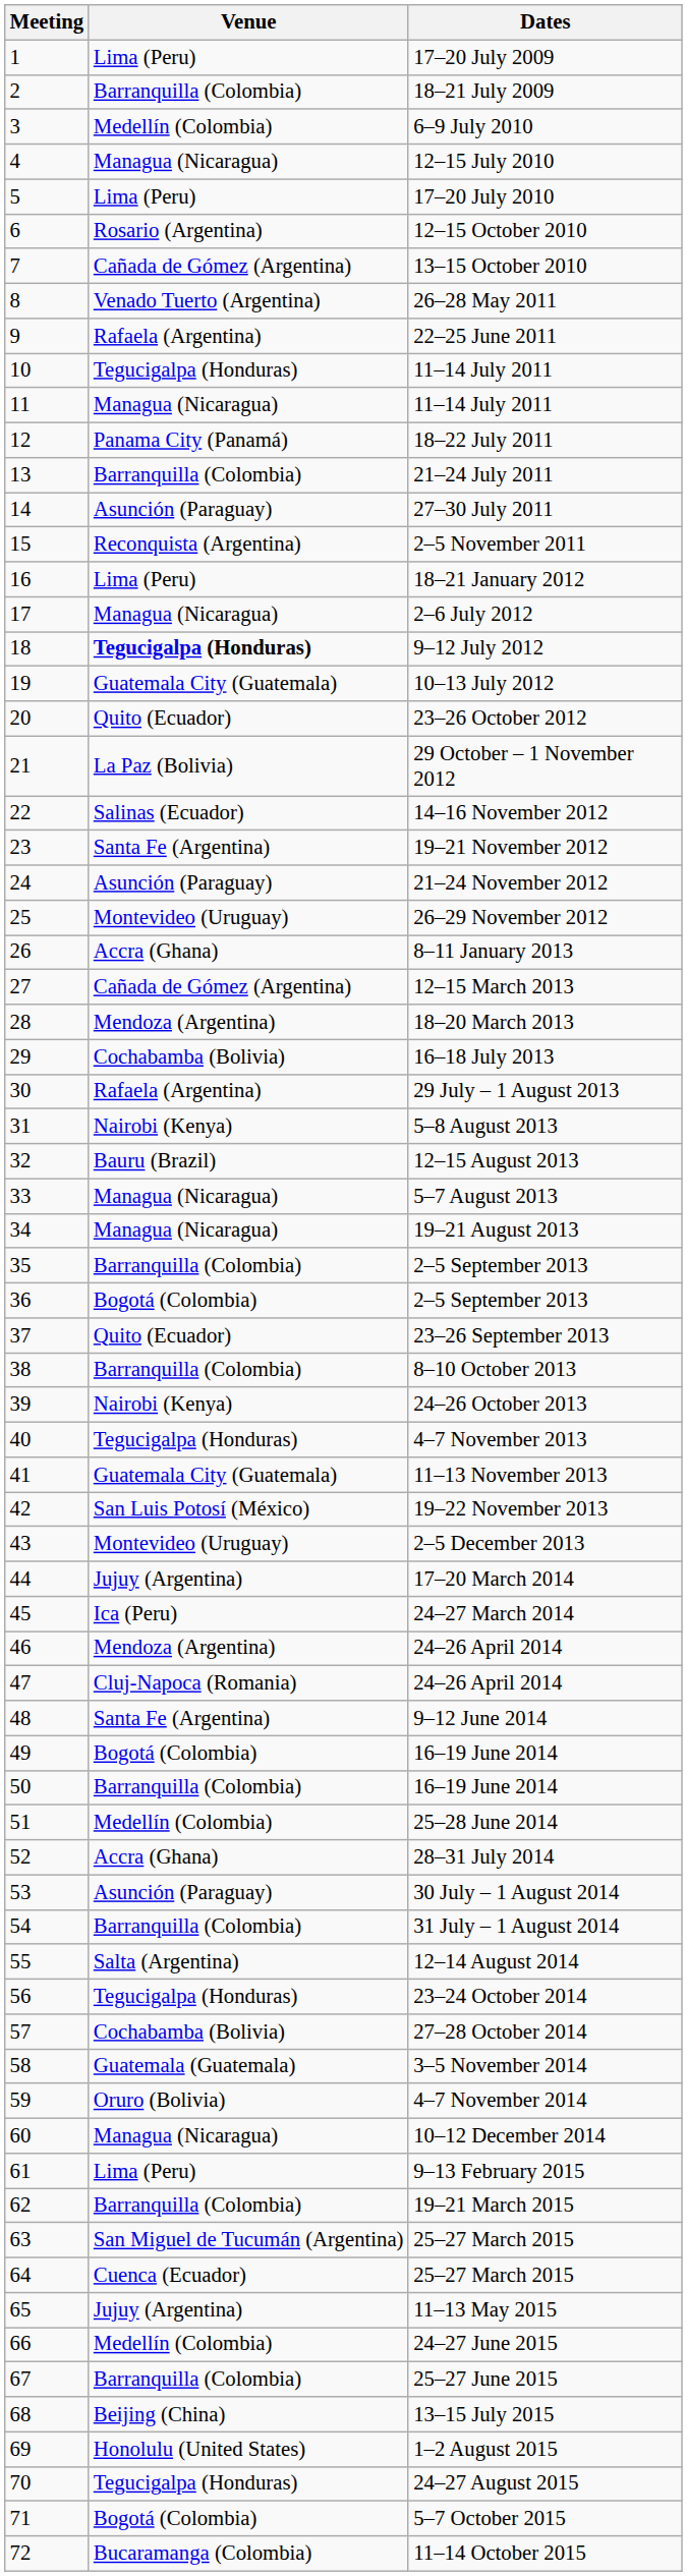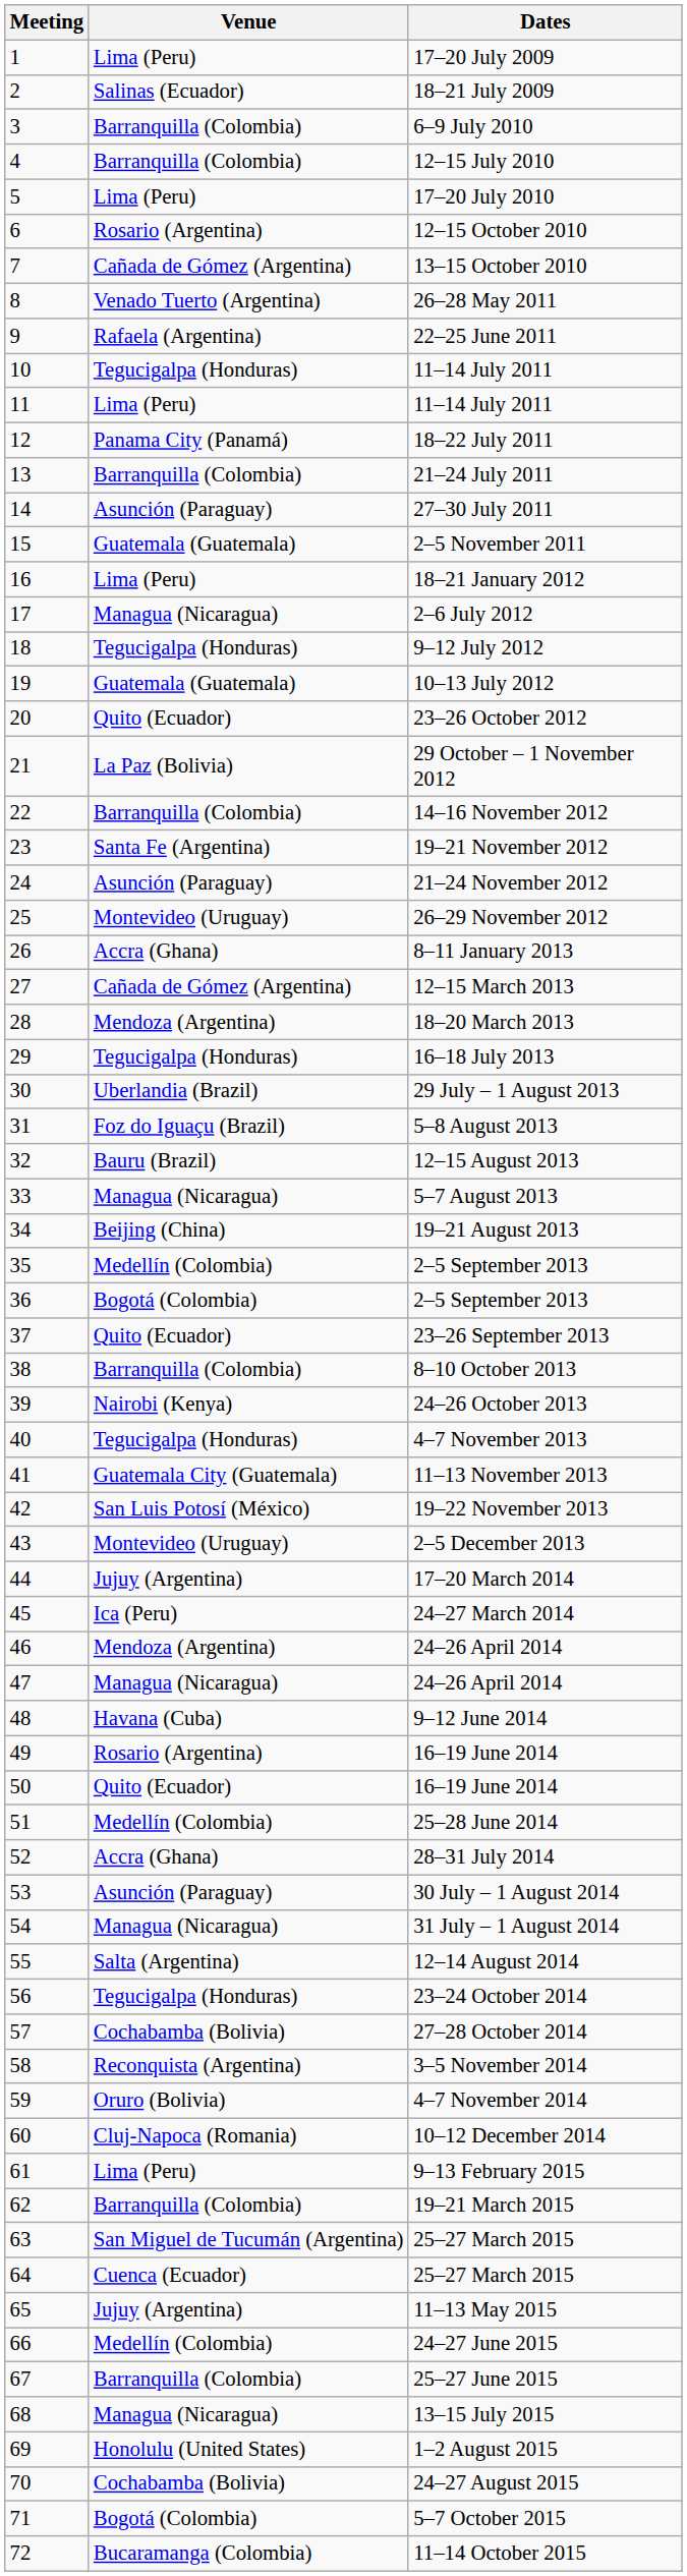 <table class="wikitable" style="font-size: 90%; text-align: left;">
 <tr>
 <th width=10>Meeting</th>
 <th>Venue</th>
 <th width=180>Dates</th>
 </tr>
 <tr>
 <td>1</td>
 <td><a href='#'>Lima</a> (Peru)</td>
 <td>17–20 July 2009</td>
 </tr>
 <tr>
 <td>2</td>
-<td><a href='#'>Barranquilla</a> (Colombia)</td>
+<td><a href='#'>Salinas</a> (Ecuador)</td>
 <td>18–21 July 2009</td>
 </tr>
 <tr>
 <td>3</td>
-<td><a href='#'>Medellín</a> (Colombia)</td>
+<td><a href='#'>Barranquilla</a> (Colombia)</td>
 <td>6–9 July 2010</td>
 </tr>
 <tr>
 <td>4</td>
-<td><a href='#'>Managua</a> (Nicaragua)</td>
+<td><a href='#'>Barranquilla</a> (Colombia)</td>
 <td>12–15 July 2010</td>
 </tr>
 <tr>
 <td>5</td>
 <td><a href='#'>Lima</a> (Peru)</td>
 <td>17–20 July 2010</td>
 </tr>
 <tr>
 <td>6</td>
 <td><a href='#'>Rosario</a> (Argentina)</td>
 <td>12–15 October 2010</td>
 </tr>
 <tr>
 <td>7</td>
 <td><a href='#'>Cañada de Gómez</a> (Argentina)</td>
 <td>13–15 October 2010</td>
 </tr>
 <tr>
 <td>8</td>
 <td><a href='#'>Venado Tuerto</a> (Argentina)</td>
 <td>26–28 May 2011</td>
 </tr>
 <tr>
 <td>9</td>
 <td><a href='#'>Rafaela</a> (Argentina)</td>
 <td>22–25 June 2011</td>
 </tr>
 <tr>
 <td>10</td>
 <td><a href='#'>Tegucigalpa</a> (Honduras)</td>
 <td>11–14 July 2011</td>
 </tr>
 <tr>
 <td>11</td>
-<td><a href='#'>Managua</a> (Nicaragua)</td>
+<td><a href='#'>Lima</a> (Peru)</td>
 <td>11–14 July 2011</td>
 </tr>
 <tr>
 <td>12</td>
 <td><a href='#'>Panama City</a> (Panamá)</td>
 <td>18–22 July 2011</td>
 </tr>
 <tr>
 <td>13</td>
 <td><a href='#'>Barranquilla</a> (Colombia)</td>
 <td>21–24 July 2011</td>
 </tr>
 <tr>
 <td>14</td>
 <td><a href='#'>Asunción</a> (Paraguay)</td>
 <td>27–30 July 2011</td>
 </tr>
 <tr>
 <td>15</td>
-<td><a href='#'>Reconquista</a> (Argentina)</td>
+<td><a href='#'>Guatemala</a> (Guatemala)</td>
 <td>2–5 November 2011</td>
 </tr>
 <tr>
 <td>16</td>
 <td><a href='#'>Lima</a> (Peru)</td>
 <td>18–21 January 2012</td>
 </tr>
 <tr>
 <td>17</td>
 <td><a href='#'>Managua</a> (Nicaragua)</td>
 <td>2–6 July 2012</td>
 </tr>
 <tr>
 <td>18</td>
-<td><strong><a href='#'>Tegucigalpa</a> (Honduras)</strong></td>
+<td><a href='#'>Tegucigalpa</a> (Honduras)</td>
 <td>9–12 July 2012</td>
 </tr>
 <tr>
 <td>19</td>
-<td><a href='#'>Guatemala City</a> (Guatemala)</td>
+<td><a href='#'>Guatemala</a> (Guatemala)</td>
 <td>10–13 July 2012</td>
 </tr>
 <tr>
 <td>20</td>
 <td><a href='#'>Quito</a> (Ecuador)</td>
 <td>23–26 October 2012</td>
 </tr>
 <tr>
 <td>21</td>
 <td><a href='#'>La Paz</a> (Bolivia)</td>
 <td>29 October – 1 November 2012</td>
 </tr>
 <tr>
 <td>22</td>
-<td><a href='#'>Salinas</a> (Ecuador)</td>
+<td><a href='#'>Barranquilla</a> (Colombia)</td>
 <td>14–16 November 2012</td>
 </tr>
 <tr>
 <td>23</td>
 <td><a href='#'>Santa Fe</a> (Argentina)</td>
 <td>19–21 November 2012</td>
 </tr>
 <tr>
 <td>24</td>
 <td><a href='#'>Asunción</a> (Paraguay)</td>
 <td>21–24 November 2012</td>
 </tr>
 <tr>
 <td>25</td>
 <td><a href='#'>Montevideo</a> (Uruguay)</td>
 <td>26–29 November 2012</td>
 </tr>
 <tr>
 <td>26</td>
 <td><a href='#'>Accra</a> (Ghana)</td>
 <td>8–11 January 2013</td>
 </tr>
 <tr>
 <td>27</td>
 <td><a href='#'>Cañada de Gómez</a> (Argentina)</td>
 <td>12–15 March 2013</td>
 </tr>
 <tr>
 <td>28</td>
 <td><a href='#'>Mendoza</a> (Argentina)</td>
 <td>18–20 March 2013</td>
 </tr>
 <tr>
 <td>29</td>
-<td><a href='#'>Cochabamba</a> (Bolivia)</td>
+<td><a href='#'>Tegucigalpa</a> (Honduras)</td>
 <td>16–18 July 2013</td>
 </tr>
 <tr>
 <td>30</td>
-<td><a href='#'>Rafaela</a> (Argentina)</td>
+<td><a href='#'>Uberlandia</a> (Brazil)</td>
 <td>29 July – 1 August 2013</td>
 </tr>
 <tr>
 <td>31</td>
-<td><a href='#'>Nairobi</a> (Kenya)</td>
+<td><a href='#'>Foz do Iguaçu</a> (Brazil)</td>
 <td>5–8 August 2013</td>
 </tr>
 <tr>
 <td>32</td>
 <td><a href='#'>Bauru</a> (Brazil)</td>
 <td>12–15 August 2013</td>
 </tr>
 <tr>
 <td>33</td>
 <td><a href='#'>Managua</a> (Nicaragua)</td>
 <td>5–7 August 2013</td>
 </tr>
 <tr>
 <td>34</td>
-<td><a href='#'>Managua</a> (Nicaragua)</td>
+<td><a href='#'>Beijing</a> (China)</td>
 <td>19–21 August 2013</td>
 </tr>
 <tr>
 <td>35</td>
-<td><a href='#'>Barranquilla</a> (Colombia)</td>
+<td><a href='#'>Medellín</a> (Colombia)</td>
 <td>2–5 September 2013</td>
 </tr>
 <tr>
 <td>36</td>
 <td><a href='#'>Bogotá</a> (Colombia)</td>
 <td>2–5 September 2013</td>
 </tr>
 <tr>
 <td>37</td>
 <td><a href='#'>Quito</a> (Ecuador)</td>
 <td>23–26 September 2013</td>
 </tr>
 <tr>
 <td>38</td>
 <td><a href='#'>Barranquilla</a> (Colombia)</td>
 <td>8–10 October 2013</td>
 </tr>
 <tr>
 <td>39</td>
 <td><a href='#'>Nairobi</a> (Kenya)</td>
 <td>24–26 October 2013</td>
 </tr>
 <tr>
 <td>40</td>
 <td><a href='#'>Tegucigalpa</a> (Honduras)</td>
 <td>4–7 November 2013</td>
 </tr>
 <tr>
 <td>41</td>
 <td><a href='#'>Guatemala City</a> (Guatemala)</td>
 <td>11–13 November 2013</td>
 </tr>
 <tr>
 <td>42</td>
 <td><a href='#'>San Luis Potosí</a> (México)</td>
 <td>19–22 November 2013</td>
 </tr>
 <tr>
 <td>43</td>
 <td><a href='#'>Montevideo</a> (Uruguay)</td>
 <td>2–5 December 2013</td>
 </tr>
 <tr>
 <td>44</td>
 <td><a href='#'>Jujuy</a> (Argentina)</td>
 <td>17–20 March 2014</td>
 </tr>
 <tr>
 <td>45</td>
 <td><a href='#'>Ica</a> (Peru)</td>
 <td>24–27 March 2014</td>
 </tr>
 <tr>
 <td>46</td>
 <td><a href='#'>Mendoza</a> (Argentina)</td>
 <td>24–26 April 2014</td>
 </tr>
 <tr>
 <td>47</td>
-<td><a href='#'>Cluj-Napoca</a> (Romania)</td>
+<td><a href='#'>Managua</a> (Nicaragua)</td>
 <td>24–26 April 2014</td>
 </tr>
 <tr>
 <td>48</td>
-<td><a href='#'>Santa Fe</a> (Argentina)</td>
+<td><a href='#'>Havana</a> (Cuba)</td>
 <td>9–12 June 2014</td>
 </tr>
 <tr>
 <td>49</td>
-<td><a href='#'>Bogotá</a> (Colombia)</td>
+<td><a href='#'>Rosario</a> (Argentina)</td>
 <td>16–19 June 2014</td>
 </tr>
 <tr>
 <td>50</td>
-<td><a href='#'>Barranquilla</a> (Colombia)</td>
+<td><a href='#'>Quito</a> (Ecuador)</td>
 <td>16–19 June 2014</td>
 </tr>
 <tr>
 <td>51</td>
 <td><a href='#'>Medellín</a> (Colombia)</td>
 <td>25–28 June 2014</td>
 </tr>
 <tr>
 <td>52</td>
 <td><a href='#'>Accra</a> (Ghana)</td>
 <td>28–31 July 2014</td>
 </tr>
 <tr>
 <td>53</td>
 <td><a href='#'>Asunción</a> (Paraguay)</td>
 <td>30 July – 1 August 2014</td>
 </tr>
 <tr>
 <td>54</td>
-<td><a href='#'>Barranquilla</a> (Colombia)</td>
+<td><a href='#'>Managua</a> (Nicaragua)</td>
 <td>31 July – 1 August 2014</td>
 </tr>
 <tr>
 <td>55</td>
 <td><a href='#'>Salta</a> (Argentina)</td>
 <td>12–14 August 2014</td>
 </tr>
 <tr>
 <td>56</td>
 <td><a href='#'>Tegucigalpa</a> (Honduras)</td>
 <td>23–24 October 2014</td>
 </tr>
 <tr>
 <td>57</td>
 <td><a href='#'>Cochabamba</a> (Bolivia)</td>
 <td>27–28 October 2014</td>
 </tr>
 <tr>
 <td>58</td>
-<td><a href='#'>Guatemala</a> (Guatemala)</td>
+<td><a href='#'>Reconquista</a> (Argentina)</td>
 <td>3–5 November 2014</td>
 </tr>
 <tr>
 <td>59</td>
 <td><a href='#'>Oruro</a> (Bolivia)</td>
 <td>4–7 November 2014</td>
 </tr>
 <tr>
 <td>60</td>
-<td><a href='#'>Managua</a> (Nicaragua)</td>
+<td><a href='#'>Cluj-Napoca</a> (Romania)</td>
 <td>10–12 December 2014</td>
 </tr>
 <tr>
 <td>61</td>
 <td><a href='#'>Lima</a> (Peru)</td>
 <td>9–13 February 2015</td>
 </tr>
 <tr>
 <td>62</td>
 <td><a href='#'>Barranquilla</a> (Colombia)</td>
 <td>19–21 March 2015</td>
 </tr>
 <tr>
 <td>63</td>
 <td><a href='#'>San Miguel de Tucumán</a> (Argentina)</td>
 <td>25–27 March 2015</td>
 </tr>
 <tr>
 <td>64</td>
 <td><a href='#'>Cuenca</a> (Ecuador)</td>
 <td>25–27 March 2015</td>
 </tr>
 <tr>
 <td>65</td>
 <td><a href='#'>Jujuy</a> (Argentina)</td>
 <td>11–13 May 2015</td>
 </tr>
 <tr>
 <td>66</td>
 <td><a href='#'>Medellín</a> (Colombia)</td>
 <td>24–27 June 2015</td>
 </tr>
 <tr>
 <td>67</td>
 <td><a href='#'>Barranquilla</a> (Colombia)</td>
 <td>25–27 June 2015</td>
 </tr>
 <tr>
 <td>68</td>
-<td><a href='#'>Beijing</a> (China)</td>
+<td><a href='#'>Managua</a> (Nicaragua)</td>
 <td>13–15 July 2015</td>
 </tr>
 <tr>
 <td>69</td>
 <td><a href='#'>Honolulu</a> (United States)</td>
 <td>1–2 August 2015</td>
 </tr>
 <tr>
 <td>70</td>
-<td><a href='#'>Tegucigalpa</a> (Honduras)</td>
+<td><a href='#'>Cochabamba</a> (Bolivia)</td>
 <td>24–27 August 2015</td>
 </tr>
 <tr>
 <td>71</td>
 <td><a href='#'>Bogotá</a> (Colombia)</td>
 <td>5–7 October 2015</td>
 </tr>
 <tr>
 <td>72</td>
 <td><a href='#'>Bucaramanga</a> (Colombia)</td>
 <td>11–14 October 2015</td>
 </tr>
 </table>
